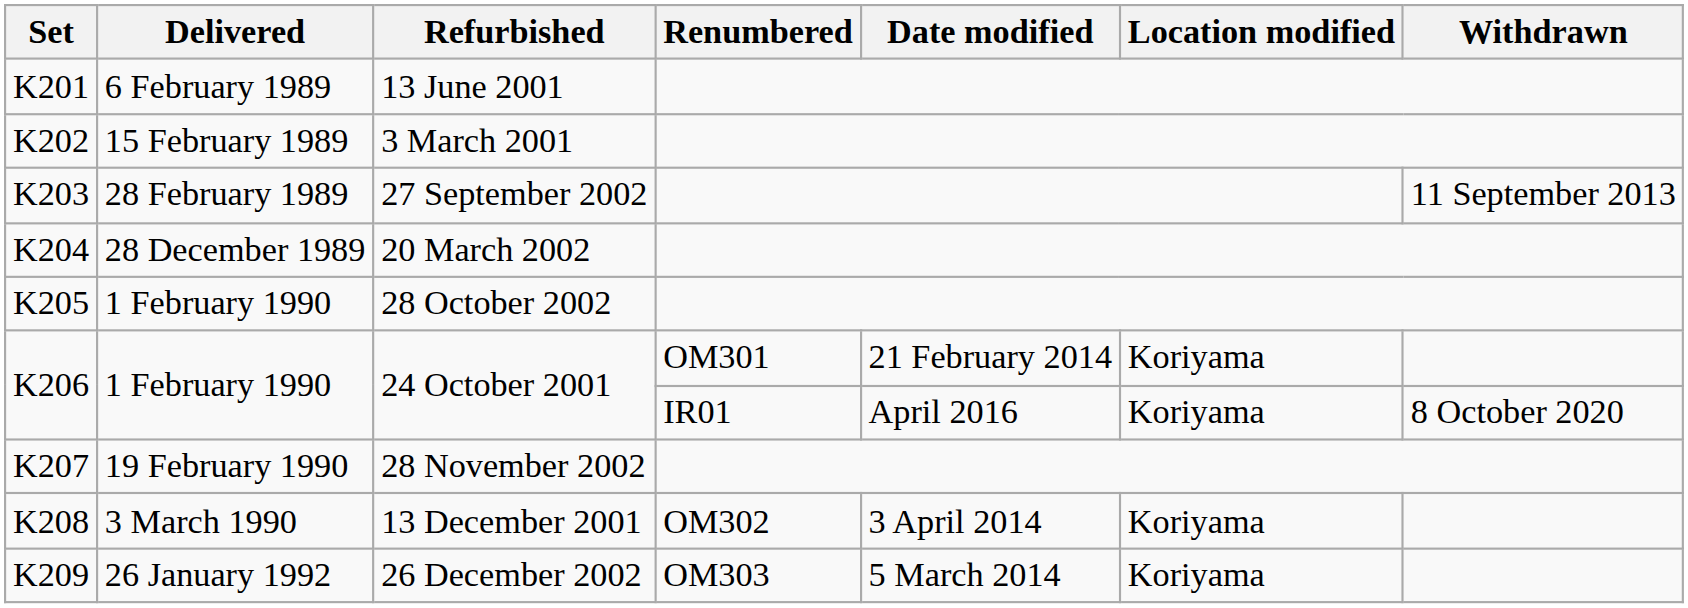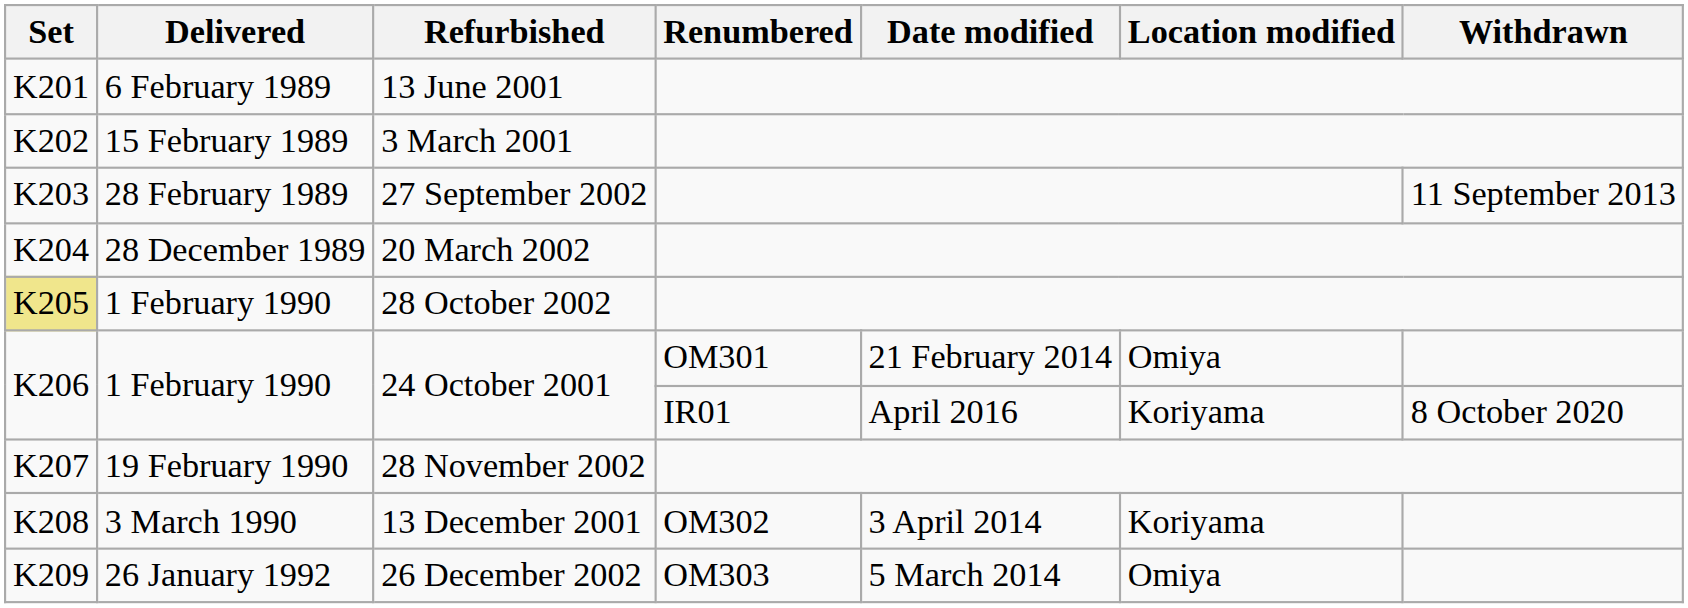 <table class="wikitable">
 <tr>
 <th>Set</th>
 <th>Delivered</th>
 <th>Refurbished</th>
 <th>Renumbered</th>
 <th>Date modified</th>
 <th>Location modified</th>
 <th>Withdrawn</th>
 </tr>
 <tr>
 <td>K201</td>
 <td>6 February 1989</td>
 <td>13 June 2001</td>
 <td colspan=4> </td>
 </tr>
 <tr>
 <td>K202</td>
 <td>15 February 1989</td>
 <td>3 March 2001</td>
 <td colspan=4> </td>
 </tr>
 <tr>
 <td>K203</td>
 <td>28 February 1989</td>
 <td>27 September 2002</td>
 <td colspan=3> </td>
 <td>11 September 2013</td>
 </tr>
 <tr>
 <td>K204</td>
 <td>28 December 1989</td>
 <td>20 March 2002</td>
 <td colspan=4> </td>
 </tr>
 <tr>
-<td>K205</td>
+<td style="background: khaki;">K205</td>
 <td>1 February 1990</td>
 <td>28 October 2002</td>
 <td colspan=4> </td>
 </tr>
 <tr>
 <td rowspan=2>K206</td>
 <td rowspan=2>1 February 1990</td>
 <td rowspan=2>24 October 2001</td>
 <td>OM301</td>
 <td>21 February 2014</td>
-<td>Koriyama</td>
+<td>Omiya</td>
 <td></td>
 </tr>
 <tr>
 <td>IR01</td>
 <td>April 2016</td>
 <td>Koriyama</td>
 <td>8 October 2020</td>
 </tr>
 <tr>
 <td>K207</td>
 <td>19 February 1990</td>
 <td>28 November 2002</td>
 <td colspan=4> </td>
 </tr>
 <tr>
 <td>K208</td>
 <td>3 March 1990</td>
 <td>13 December 2001</td>
 <td>OM302</td>
 <td>3 April 2014</td>
 <td>Koriyama</td>
 <td></td>
 </tr>
 <tr>
 <td>K209</td>
 <td>26 January 1992</td>
 <td>26 December 2002</td>
 <td>OM303</td>
 <td>5 March 2014</td>
-<td>Koriyama</td>
+<td>Omiya</td>
 <td></td>
 </tr>
 </table>
